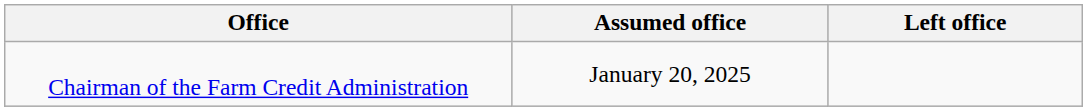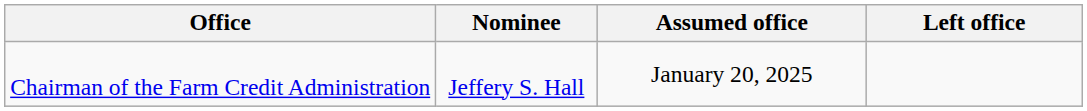 <table class="wikitable sortable" style="text-align:center">
 <tr>
 <th style="width:40%;">Office</th>
+<th style="width:15%;">Nominee</th>
 <th style="width:25%;" data-sort- type="date">Assumed office</th>
 <th style="width:20%;" data-sort- type="date">Left office</th>
 </tr>
 <tr>
 <td><br><a href='#'>Chairman of the Farm Credit Administration</a></td>
+<td><br><a href='#'>Jeffery S. Hall</a></td>
 <td>January 20, 2025</td>
 <td></td>
 </tr>
 </table>
